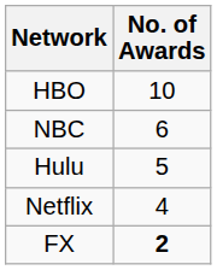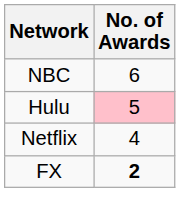 <table class="wikitable">
 <tr>
 <th>Network</th>
 <th>No. of<br>Awards</th>
-</tr>
-<tr style="text-align:center">
-<td>HBO</td>
-<td>10</td>
 </tr>
 <tr style="text-align:center">
 <td>NBC</td>
 <td>6</td>
 </tr>
 <tr style="text-align:center">
 <td>Hulu</td>
-<td>5</td>
+<td style="background: pink;">5</td>
 </tr>
 <tr style="text-align:center">
 <td>Netflix</td>
 <td>4</td>
 </tr>
 <tr style="text-align:center">
 <td>FX</td>
 <td><strong>2</strong></td>
 </tr>
 </table>
